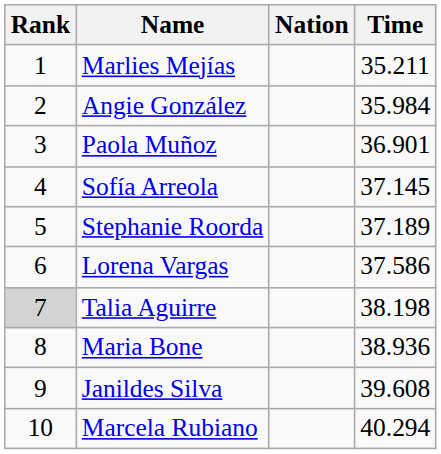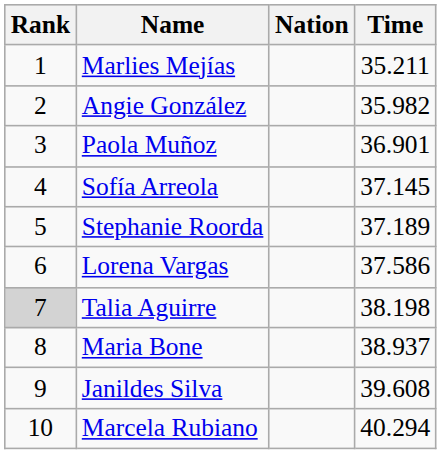 <table class="wikitable sortable" style="text-align:center">
 <tr>
 <th>Rank</th>
 <th>Name</th>
 <th>Nation</th>
 <th>Time</th>
 </tr>
 <tr>
 <td>1</td>
 <td align=left><a href='#'>Marlies Mejías</a></td>
 <td align=left></td>
 <td>35.211</td>
 </tr>
 <tr>
 <td>2</td>
 <td align=left><a href='#'>Angie González</a></td>
 <td align=left></td>
-<td>35.984</td>
+<td>35.982</td>
 </tr>
 <tr>
 <td>3</td>
 <td align=left><a href='#'>Paola Muñoz</a></td>
 <td align=left></td>
 <td>36.901</td>
 </tr>
 <tr>
 <td>4</td>
 <td align=left><a href='#'>Sofía Arreola</a></td>
 <td align=left></td>
 <td>37.145</td>
 </tr>
 <tr>
 <td>5</td>
 <td align=left><a href='#'>Stephanie Roorda</a></td>
 <td align=left></td>
 <td>37.189</td>
 </tr>
 <tr>
 <td>6</td>
 <td align=left><a href='#'>Lorena Vargas</a></td>
 <td align=left></td>
 <td>37.586</td>
 </tr>
 <tr>
 <td style="background: lightgrey;">7</td>
 <td align=left><a href='#'>Talia Aguirre</a></td>
 <td align=left></td>
 <td>38.198</td>
 </tr>
 <tr>
 <td>8</td>
 <td align=left><a href='#'>Maria Bone</a></td>
 <td align=left></td>
-<td>38.936</td>
+<td>38.937</td>
 </tr>
 <tr>
 <td>9</td>
 <td align=left><a href='#'>Janildes Silva</a></td>
 <td align=left></td>
 <td>39.608</td>
 </tr>
 <tr>
 <td>10</td>
 <td align=left><a href='#'>Marcela Rubiano</a></td>
 <td align=left></td>
 <td>40.294</td>
 </tr>
 </table>
